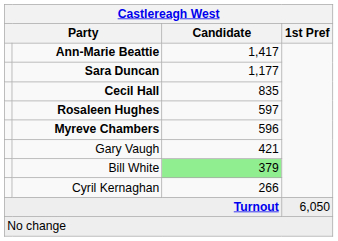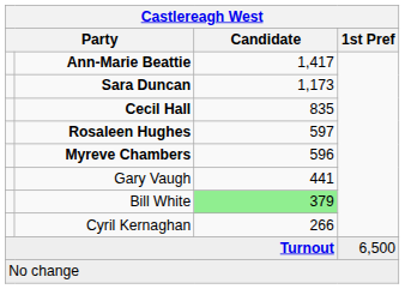 <table class="wikitable">
 <tr>
 <th colspan="4" align="center"><a href='#'>Castlereagh West</a></th>
 </tr>
 <tr>
 <th colspan="2" align="center" width=200>Party</th>
 <th width=150>Candidate</th>
 <th width=60>1st Pref</th>
 </tr>
 <tr>
 <td></td>
 <td align="right"><strong>Ann-Marie Beattie</strong></td>
 <td align="right">1,417</td>
 </tr>
 <tr>
 <td></td>
 <td align="right"><strong>Sara Duncan</strong></td>
-<td align="right">1,177</td>
+<td align="right">1,173</td>
 </tr>
 <tr>
 <td></td>
 <td align="right"><strong>Cecil Hall</strong></td>
 <td align="right">835</td>
 </tr>
 <tr>
 <td></td>
 <td align="right"><strong>Rosaleen Hughes</strong></td>
 <td align="right">597</td>
 </tr>
 <tr>
 <td></td>
 <td align="right"><strong>Myreve Chambers</strong></td>
 <td align="right">596</td>
 </tr>
 <tr>
 <td></td>
 <td align="right">Gary Vaugh</td>
-<td align="right">421</td>
+<td align="right">441</td>
 </tr>
 <tr>
 <td></td>
 <td align="right">Bill White</td>
 <td align="right" style="background: lightgreen;">379</td>
 </tr>
 <tr>
 <td></td>
 <td align="right">Cyril Kernaghan</td>
 <td align="right">266</td>
 </tr>
 <tr bgcolor="EEEEEE">
 <td colspan=3 align="right"><strong><a href='#'>Turnout</a></strong></td>
-<td align="right">6,050</td>
+<td align="right">6,500</td>
 </tr>
 <tr>
 <td colspan=4 bgcolor="EEEEEE">No change</td>
 </tr>
 </table>
